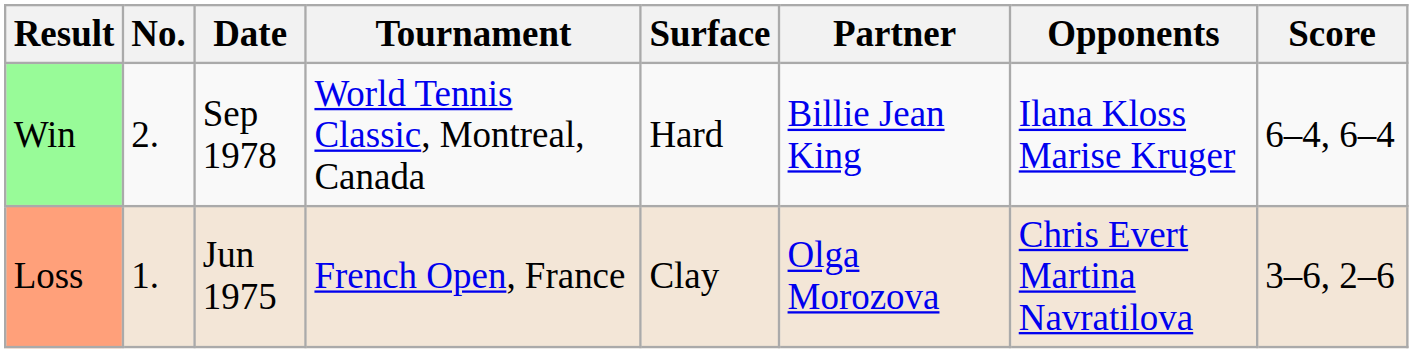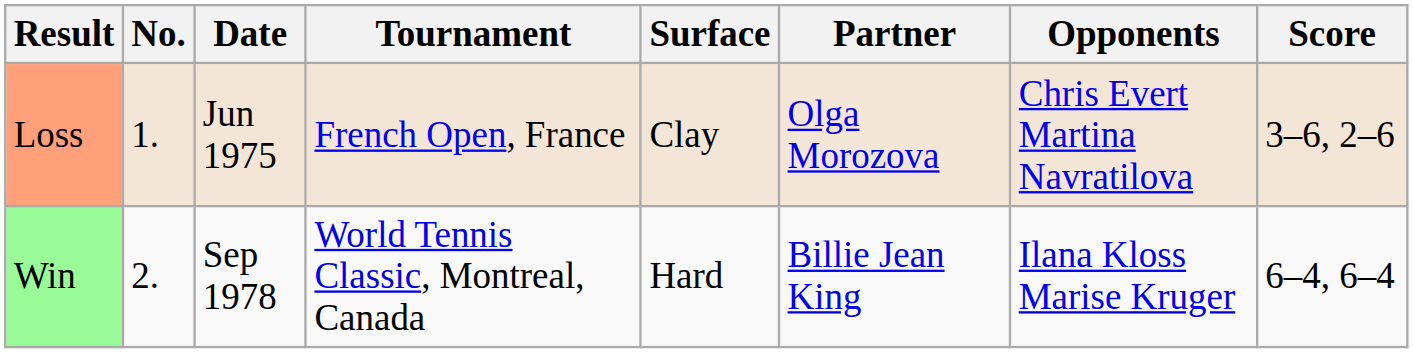 <table class="sortable wikitable">
 <tr>
 <th style="width:40px">Result</th>
 <th style="width:20px">No.</th>
 <th style="width:60px">Date</th>
 <th style="width:250px">Tournament</th>
 <th style="width:50px">Surface</th>
 <th style="width:150px">Partner</th>
 <th style="width:150px">Opponents</th>
 <th style="width:100px" class="unsortable">Score</th>
 </tr>
+<tr style="background:#f3e6d7;">
+<td bgcolor="FFA07A">Loss</td>
+<td>1.</td>
+<td>Jun 1975</td>
+<td><a href='#'>French Open</a>, France</td>
+<td>Clay</td>
+<td> <a href='#'>Olga Morozova</a></td>
+<td> <a href='#'>Chris Evert</a> <br>  <a href='#'>Martina Navratilova</a></td>
+<td>3–6, 2–6</td>
+</tr>
 <tr bgcolor=>
 <td bgcolor="98FB98">Win</td>
 <td>2.</td>
 <td>Sep 1978</td>
 <td><a href='#'>World Tennis Classic</a>, Montreal, Canada</td>
 <td>Hard</td>
 <td> <a href='#'>Billie Jean King</a></td>
 <td> <a href='#'>Ilana Kloss</a> <br>  <a href='#'>Marise Kruger</a></td>
 <td>6–4, 6–4</td>
 </tr>
-<tr style="background:#f3e6d7;">
-<td bgcolor="FFA07A">Loss</td>
-<td>1.</td>
-<td>Jun 1975</td>
-<td><a href='#'>French Open</a>, France</td>
-<td>Clay</td>
-<td> <a href='#'>Olga Morozova</a></td>
-<td> <a href='#'>Chris Evert</a> <br>  <a href='#'>Martina Navratilova</a></td>
-<td>3–6, 2–6</td>
-</tr>
 </table>
